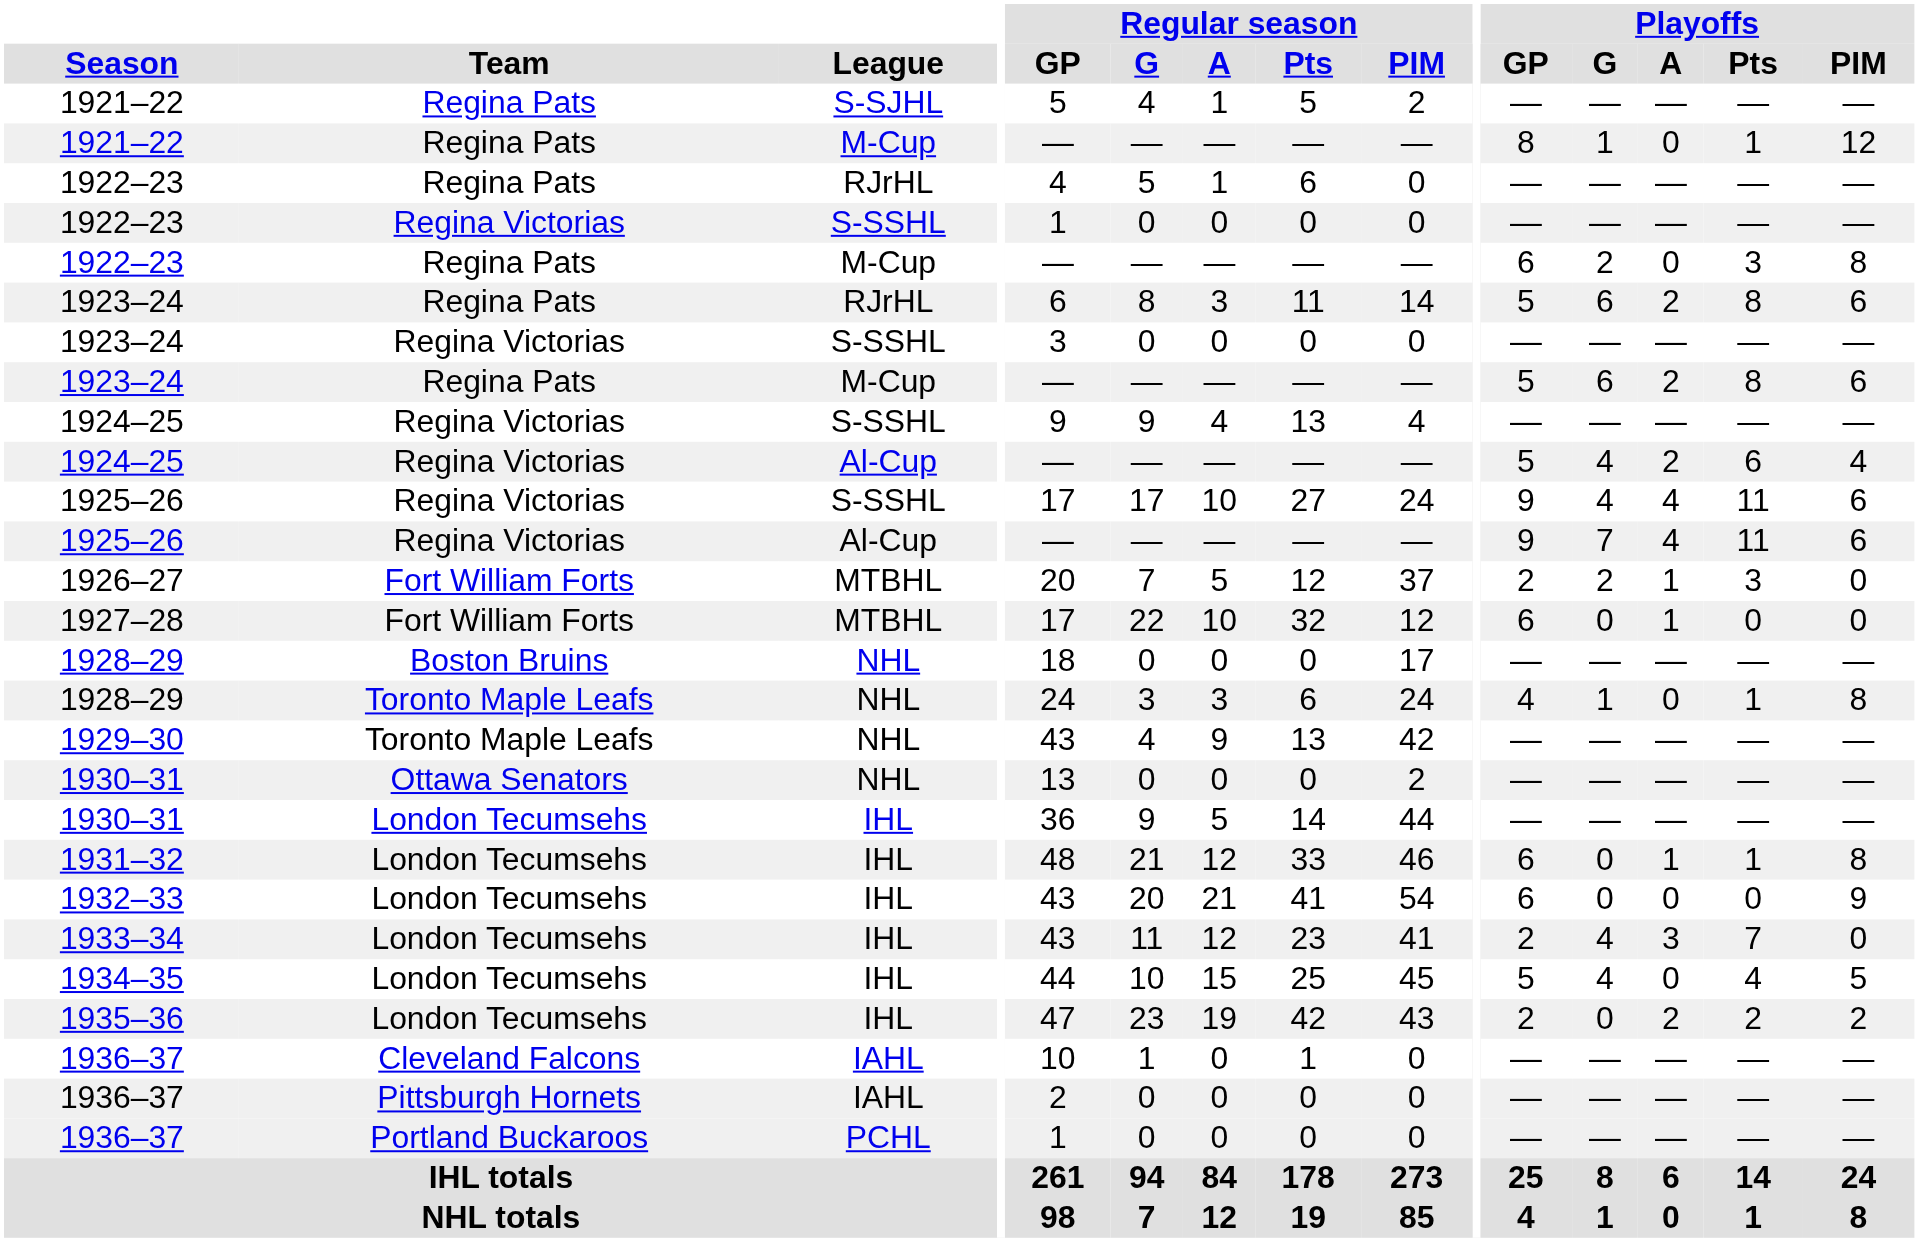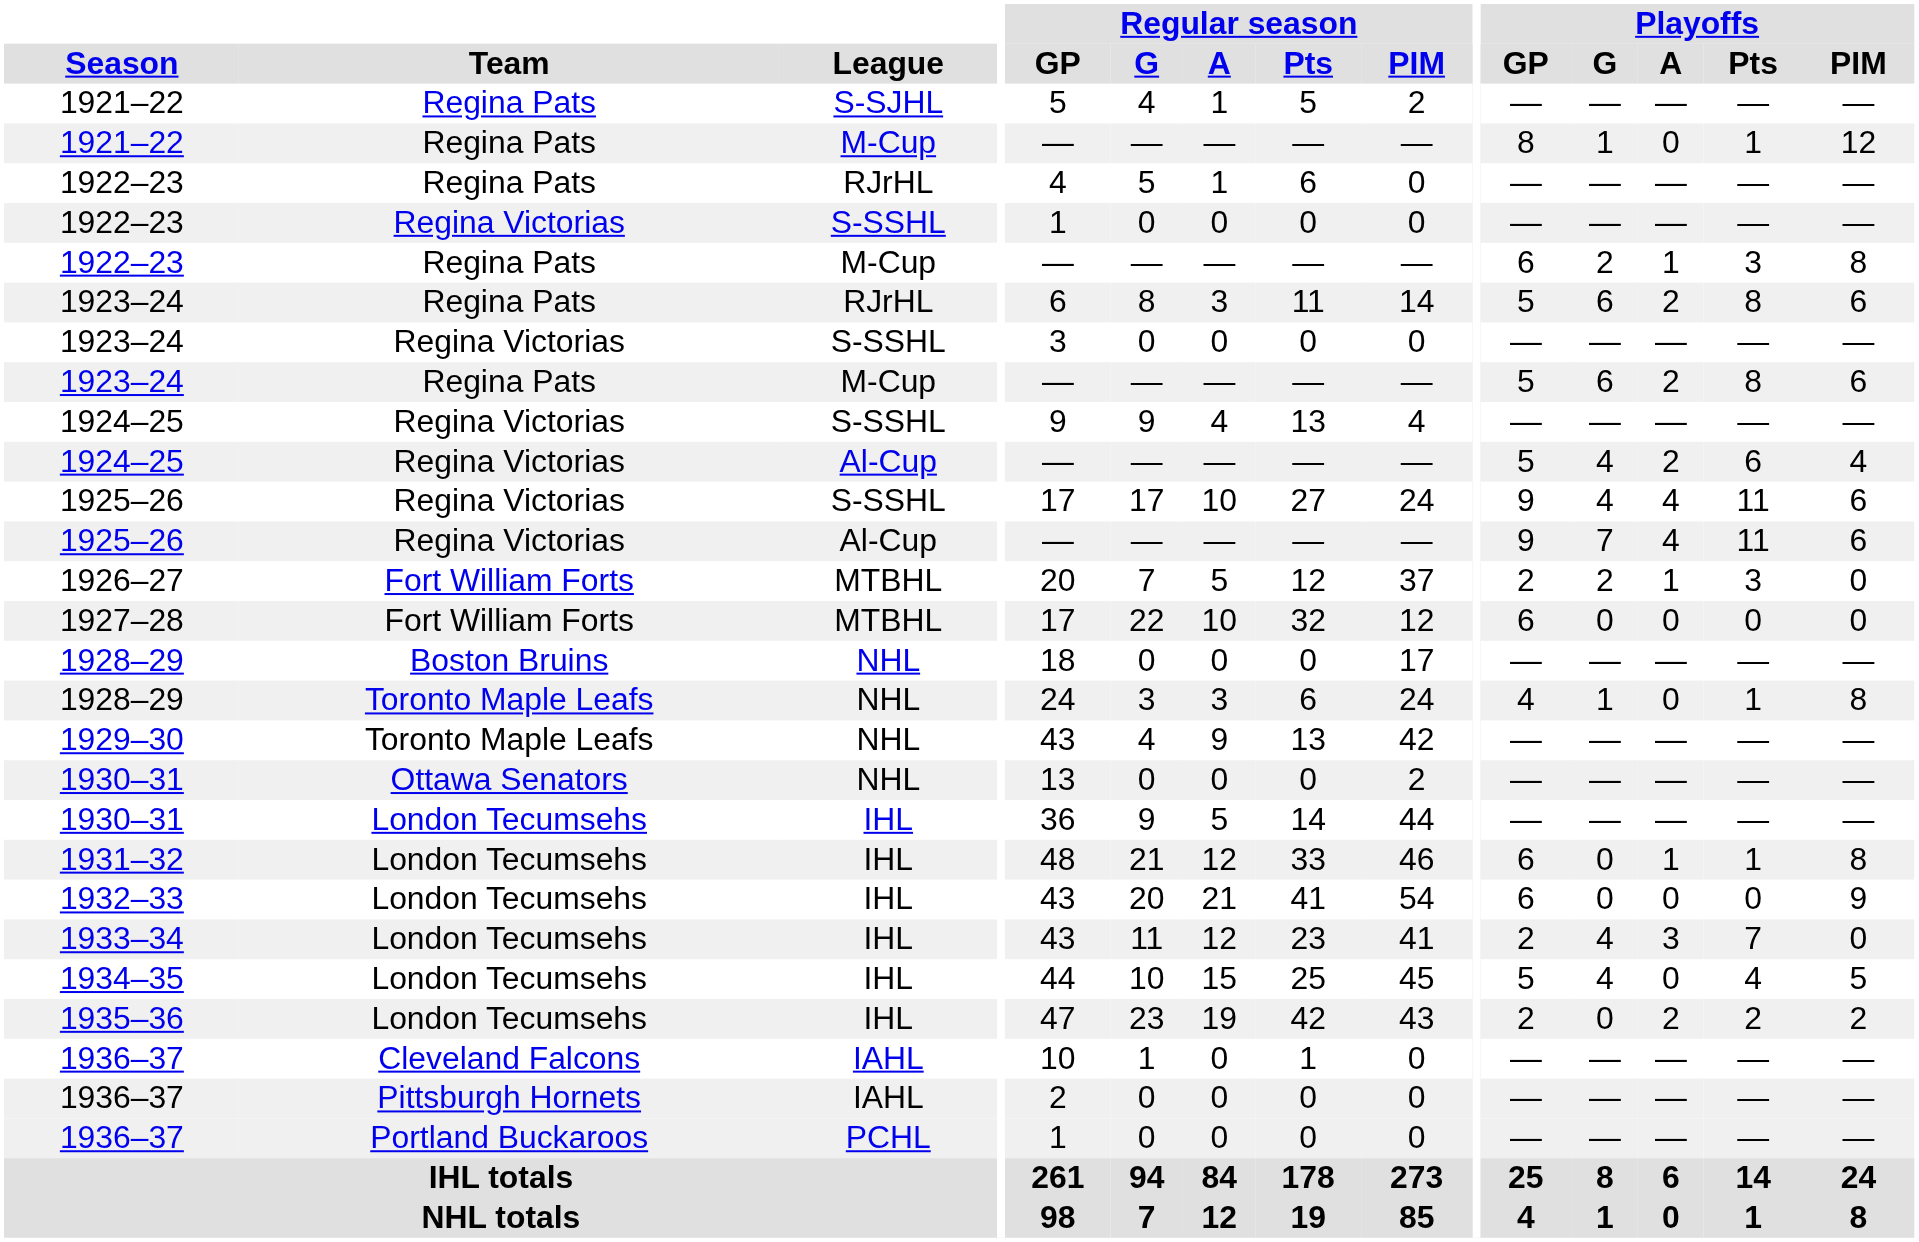 <table border="0" cellpadding="1" cellspacing="0" style="text-align:center; width:60em">
 <tr bgcolor="#e0e0e0">
 <th colspan="3" bgcolor="#ffffff"></th>
 <th rowspan="100" bgcolor="#ffffff"></th>
 <th colspan="5"><a href='#'>Regular season</a></th>
 <th rowspan="100" bgcolor="#ffffff"></th>
 <th colspan="5"><a href='#'>Playoffs</a></th>
 </tr>
 <tr bgcolor="#e0e0e0">
 <th><a href='#'>Season</a></th>
 <th>Team</th>
 <th>League</th>
 <th>GP</th>
 <th><a href='#'>G</a></th>
 <th><a href='#'>A</a></th>
 <th><a href='#'>Pts</a></th>
 <th><a href='#'>PIM</a></th>
 <th>GP</th>
 <th>G</th>
 <th>A</th>
 <th>Pts</th>
 <th>PIM</th>
 </tr>
 <tr>
 <td>1921–22</td>
 <td><a href='#'>Regina Pats</a></td>
 <td><a href='#'>S-SJHL</a></td>
 <td>5</td>
 <td>4</td>
 <td>1</td>
 <td>5</td>
 <td>2</td>
 <td>—</td>
 <td>—</td>
 <td>—</td>
 <td>—</td>
 <td>—</td>
 </tr>
 <tr bgcolor="#f0f0f0">
 <td><a href='#'>1921–22</a></td>
 <td>Regina Pats</td>
 <td><a href='#'>M-Cup</a></td>
 <td>—</td>
 <td>—</td>
 <td>—</td>
 <td>—</td>
 <td>—</td>
 <td>8</td>
 <td>1</td>
 <td>0</td>
 <td>1</td>
 <td>12</td>
 </tr>
 <tr>
 <td>1922–23</td>
 <td>Regina Pats</td>
 <td>RJrHL</td>
 <td>4</td>
 <td>5</td>
 <td>1</td>
 <td>6</td>
 <td>0</td>
 <td>—</td>
 <td>—</td>
 <td>—</td>
 <td>—</td>
 <td>—</td>
 </tr>
 <tr bgcolor="#f0f0f0">
 <td>1922–23</td>
 <td><a href='#'>Regina Victorias</a></td>
 <td><a href='#'>S-SSHL</a></td>
 <td>1</td>
 <td>0</td>
 <td>0</td>
 <td>0</td>
 <td>0</td>
 <td>—</td>
 <td>—</td>
 <td>—</td>
 <td>—</td>
 <td>—</td>
 </tr>
 <tr>
 <td><a href='#'>1922–23</a></td>
 <td>Regina Pats</td>
 <td>M-Cup</td>
 <td>—</td>
 <td>—</td>
 <td>—</td>
 <td>—</td>
 <td>—</td>
 <td>6</td>
 <td>2</td>
-<td>0</td>
+<td>1</td>
 <td>3</td>
 <td>8</td>
 </tr>
 <tr bgcolor="#f0f0f0">
 <td>1923–24</td>
 <td>Regina Pats</td>
 <td>RJrHL</td>
 <td>6</td>
 <td>8</td>
 <td>3</td>
 <td>11</td>
 <td>14</td>
 <td>5</td>
 <td>6</td>
 <td>2</td>
 <td>8</td>
 <td>6</td>
 </tr>
 <tr>
 <td>1923–24</td>
 <td>Regina Victorias</td>
 <td>S-SSHL</td>
 <td>3</td>
 <td>0</td>
 <td>0</td>
 <td>0</td>
 <td>0</td>
 <td>—</td>
 <td>—</td>
 <td>—</td>
 <td>—</td>
 <td>—</td>
 </tr>
 <tr bgcolor="#f0f0f0">
 <td><a href='#'>1923–24</a></td>
 <td>Regina Pats</td>
 <td>M-Cup</td>
 <td>—</td>
 <td>—</td>
 <td>—</td>
 <td>—</td>
 <td>—</td>
 <td>5</td>
 <td>6</td>
 <td>2</td>
 <td>8</td>
 <td>6</td>
 </tr>
 <tr>
 <td>1924–25</td>
 <td>Regina Victorias</td>
 <td>S-SSHL</td>
 <td>9</td>
 <td>9</td>
 <td>4</td>
 <td>13</td>
 <td>4</td>
 <td>—</td>
 <td>—</td>
 <td>—</td>
 <td>—</td>
 <td>—</td>
 </tr>
 <tr bgcolor="#f0f0f0">
 <td><a href='#'>1924–25</a></td>
 <td>Regina Victorias</td>
 <td><a href='#'>Al-Cup</a></td>
 <td>—</td>
 <td>—</td>
 <td>—</td>
 <td>—</td>
 <td>—</td>
 <td>5</td>
 <td>4</td>
 <td>2</td>
 <td>6</td>
 <td>4</td>
 </tr>
 <tr>
 <td>1925–26</td>
 <td>Regina Victorias</td>
 <td>S-SSHL</td>
 <td>17</td>
 <td>17</td>
 <td>10</td>
 <td>27</td>
 <td>24</td>
 <td>9</td>
 <td>4</td>
 <td>4</td>
 <td>11</td>
 <td>6</td>
 </tr>
 <tr bgcolor="#f0f0f0">
 <td><a href='#'>1925–26</a></td>
 <td>Regina Victorias</td>
 <td>Al-Cup</td>
 <td>—</td>
 <td>—</td>
 <td>—</td>
 <td>—</td>
 <td>—</td>
 <td>9</td>
 <td>7</td>
 <td>4</td>
 <td>11</td>
 <td>6</td>
 </tr>
 <tr>
 <td>1926–27</td>
 <td><a href='#'>Fort William Forts</a></td>
 <td>MTBHL</td>
 <td>20</td>
 <td>7</td>
 <td>5</td>
 <td>12</td>
 <td>37</td>
 <td>2</td>
 <td>2</td>
 <td>1</td>
 <td>3</td>
 <td>0</td>
 </tr>
 <tr bgcolor="#f0f0f0">
 <td>1927–28</td>
 <td>Fort William Forts</td>
 <td>MTBHL</td>
 <td>17</td>
 <td>22</td>
 <td>10</td>
 <td>32</td>
 <td>12</td>
 <td>6</td>
 <td>0</td>
-<td>1</td>
+<td>0</td>
 <td>0</td>
 <td>0</td>
 </tr>
 <tr>
 <td><a href='#'>1928–29</a></td>
 <td><a href='#'>Boston Bruins</a></td>
 <td><a href='#'>NHL</a></td>
 <td>18</td>
 <td>0</td>
 <td>0</td>
 <td>0</td>
 <td>17</td>
 <td>—</td>
 <td>—</td>
 <td>—</td>
 <td>—</td>
 <td>—</td>
 </tr>
 <tr bgcolor="#f0f0f0">
 <td>1928–29</td>
 <td><a href='#'>Toronto Maple Leafs</a></td>
 <td>NHL</td>
 <td>24</td>
 <td>3</td>
 <td>3</td>
 <td>6</td>
 <td>24</td>
 <td>4</td>
 <td>1</td>
 <td>0</td>
 <td>1</td>
 <td>8</td>
 </tr>
 <tr>
 <td><a href='#'>1929–30</a></td>
 <td>Toronto Maple Leafs</td>
 <td>NHL</td>
 <td>43</td>
 <td>4</td>
 <td>9</td>
 <td>13</td>
 <td>42</td>
 <td>—</td>
 <td>—</td>
 <td>—</td>
 <td>—</td>
 <td>—</td>
 </tr>
 <tr bgcolor="#f0f0f0">
 <td><a href='#'>1930–31</a></td>
 <td><a href='#'>Ottawa Senators</a></td>
 <td>NHL</td>
 <td>13</td>
 <td>0</td>
 <td>0</td>
 <td>0</td>
 <td>2</td>
 <td>—</td>
 <td>—</td>
 <td>—</td>
 <td>—</td>
 <td>—</td>
 </tr>
 <tr>
 <td><a href='#'>1930–31</a></td>
 <td><a href='#'>London Tecumsehs</a></td>
 <td><a href='#'>IHL</a></td>
 <td>36</td>
 <td>9</td>
 <td>5</td>
 <td>14</td>
 <td>44</td>
 <td>—</td>
 <td>—</td>
 <td>—</td>
 <td>—</td>
 <td>—</td>
 </tr>
 <tr bgcolor="#f0f0f0">
 <td><a href='#'>1931–32</a></td>
 <td>London Tecumsehs</td>
 <td>IHL</td>
 <td>48</td>
 <td>21</td>
 <td>12</td>
 <td>33</td>
 <td>46</td>
 <td>6</td>
 <td>0</td>
 <td>1</td>
 <td>1</td>
 <td>8</td>
 </tr>
 <tr>
 <td><a href='#'>1932–33</a></td>
 <td>London Tecumsehs</td>
 <td>IHL</td>
 <td>43</td>
 <td>20</td>
 <td>21</td>
 <td>41</td>
 <td>54</td>
 <td>6</td>
 <td>0</td>
 <td>0</td>
 <td>0</td>
 <td>9</td>
 </tr>
 <tr bgcolor="#f0f0f0">
 <td><a href='#'>1933–34</a></td>
 <td>London Tecumsehs</td>
 <td>IHL</td>
 <td>43</td>
 <td>11</td>
 <td>12</td>
 <td>23</td>
 <td>41</td>
 <td>2</td>
 <td>4</td>
 <td>3</td>
 <td>7</td>
 <td>0</td>
 </tr>
 <tr>
 <td><a href='#'>1934–35</a></td>
 <td>London Tecumsehs</td>
 <td>IHL</td>
 <td>44</td>
 <td>10</td>
 <td>15</td>
 <td>25</td>
 <td>45</td>
 <td>5</td>
 <td>4</td>
 <td>0</td>
 <td>4</td>
 <td>5</td>
 </tr>
 <tr bgcolor="#f0f0f0">
 <td><a href='#'>1935–36</a></td>
 <td>London Tecumsehs</td>
 <td>IHL</td>
 <td>47</td>
 <td>23</td>
 <td>19</td>
 <td>42</td>
 <td>43</td>
 <td>2</td>
 <td>0</td>
 <td>2</td>
 <td>2</td>
 <td>2</td>
 </tr>
 <tr>
 <td><a href='#'>1936–37</a></td>
 <td><a href='#'>Cleveland Falcons</a></td>
 <td><a href='#'>IAHL</a></td>
 <td>10</td>
 <td>1</td>
 <td>0</td>
 <td>1</td>
 <td>0</td>
 <td>—</td>
 <td>—</td>
 <td>—</td>
 <td>—</td>
 <td>—</td>
 </tr>
 <tr bgcolor="#f0f0f0">
 <td>1936–37</td>
 <td><a href='#'>Pittsburgh Hornets</a></td>
 <td>IAHL</td>
 <td>2</td>
 <td>0</td>
 <td>0</td>
 <td>0</td>
 <td>0</td>
 <td>—</td>
 <td>—</td>
 <td>—</td>
 <td>—</td>
 <td>—</td>
 </tr>
 <tr bgcolor="#f0f0f0">
 <td><a href='#'>1936–37</a></td>
 <td><a href='#'>Portland Buckaroos</a></td>
 <td><a href='#'>PCHL</a></td>
 <td>1</td>
 <td>0</td>
 <td>0</td>
 <td>0</td>
 <td>0</td>
 <td>—</td>
 <td>—</td>
 <td>—</td>
 <td>—</td>
 <td>—</td>
 </tr>
 <tr bgcolor="#e0e0e0">
 <th colspan="3">IHL totals</th>
 <th>261</th>
 <th>94</th>
 <th>84</th>
 <th>178</th>
 <th>273</th>
 <th>25</th>
 <th>8</th>
 <th>6</th>
 <th>14</th>
 <th>24</th>
 </tr>
 <tr bgcolor="#e0e0e0">
 <th colspan="3">NHL totals</th>
 <th>98</th>
 <th>7</th>
 <th>12</th>
 <th>19</th>
 <th>85</th>
 <th>4</th>
 <th>1</th>
 <th>0</th>
 <th>1</th>
 <th>8</th>
 </tr>
 </table>
